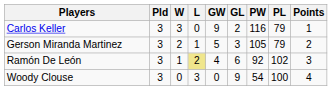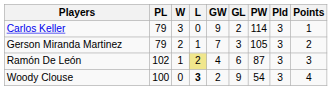 <table class=wikitable style="text-align:center">
 <tr>
 <th width=220>Players</th>
-<th width=20>Pld</th>
+<th width=20>PL</th>
 <th width=20>W</th>
 <th width=20>L</th>
 <th width=20>GW</th>
 <th width=20>GL</th>
 <th width=20>PW</th>
-<th width=20>PL</th>
+<th width=20>Pld</th>
 <th width=50>Points</th>
 </tr>
 <tr>
 <td align=left> <a href='#'>Carlos Keller</a></td>
-<td>3</td>
+<td>79</td>
 <td>3</td>
 <td>0</td>
 <td>9</td>
 <td>2</td>
-<td>116</td>
-<td>79</td>
+<td>114</td>
+<td>3</td>
 <td>1</td>
 </tr>
 <tr>
 <td align=left> Gerson Miranda Martinez</td>
-<td>3</td>
+<td>79</td>
 <td>2</td>
 <td>1</td>
-<td>5</td>
+<td>7</td>
 <td>3</td>
 <td>105</td>
-<td>79</td>
+<td>3</td>
 <td>2</td>
 </tr>
 <tr>
 <td align=left> Ramón De León</td>
-<td>3</td>
+<td>102</td>
 <td>1</td>
 <td style="background: khaki;">2</td>
 <td>4</td>
 <td>6</td>
-<td>92</td>
-<td>102</td>
+<td>87</td>
+<td>3</td>
 <td>3</td>
 </tr>
 <tr>
 <td align=left> Woody Clouse</td>
-<td>3</td>
+<td>100</td>
 <td>0</td>
-<td>3</td>
-<td>0</td>
+<td><strong>3</strong></td>
+<td>2</td>
 <td>9</td>
 <td>54</td>
-<td>100</td>
+<td>3</td>
 <td>4</td>
 </tr>
 </table>
